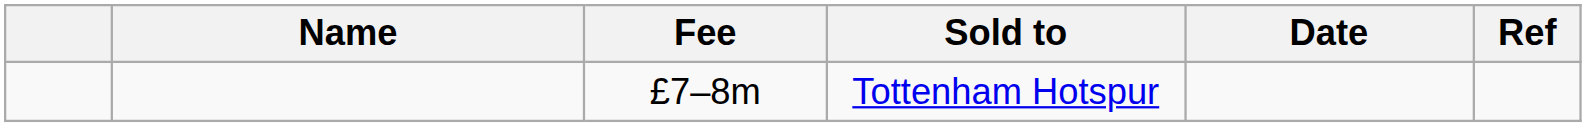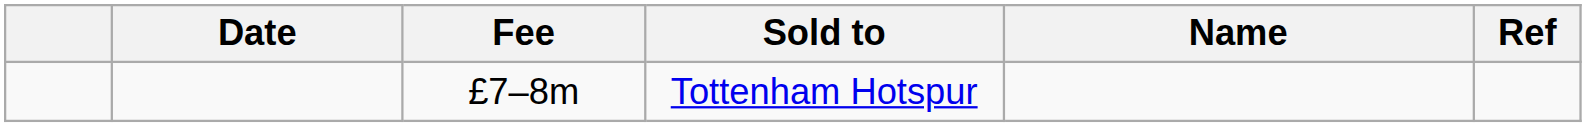 <table class="wikitable sortable" style="text-align: center;">
 <tr>
 <th style="width:40px;" class="unsortable"></th>
-<th style="width:200px;">Name</th>
+<th style="width:120px;">Date</th>
 <th style="width:100px;">Fee</th>
 <th style="width:150px;">Sold to</th>
-<th style="width:120px;">Date</th>
+<th style="width:200px;">Name</th>
 <th style="width:40px;" class="unsortable">Ref</th>
 </tr>
 <tr>
 <td></td>
-<td style="text-align:left;"> </td>
+<td></td>
 <td>£7–8m</td>
 <td> <a href='#'>Tottenham Hotspur</a></td>
-<td></td>
+<td style="text-align:left;"> </td>
 <td></td>
 </tr>
 </table>
